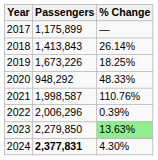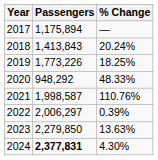 <table class="wikitable">
 <tr>
 <th>Year</th>
 <th>Passengers</th>
 <th>% Change</th>
 </tr>
 <tr>
 <td>2017</td>
-<td>1,175,899</td>
+<td>1,175,894</td>
 <td>—</td>
 </tr>
 <tr>
 <td>2018</td>
 <td>1,413,843</td>
-<td>26.14%</td>
+<td>20.24%</td>
 </tr>
 <tr>
 <td>2019</td>
-<td>1,673,226</td>
+<td>1,773,226</td>
 <td>18.25%</td>
 </tr>
 <tr>
 <td>2020</td>
 <td>948,292</td>
 <td>48.33%</td>
 </tr>
 <tr>
 <td>2021</td>
 <td>1,998,587</td>
 <td>110.76%</td>
 </tr>
 <tr>
 <td>2022</td>
-<td>2,006,296</td>
+<td>2,006,297</td>
 <td>0.39%</td>
 </tr>
 <tr>
 <td>2023</td>
 <td>2,279,850</td>
-<td style="background: lightgreen;">13.63%</td>
+<td>13.63%</td>
 </tr>
 <tr>
 <td>2024</td>
 <td><strong>2,377,831</strong></td>
 <td>4.30%</td>
 </tr>
 </table>
